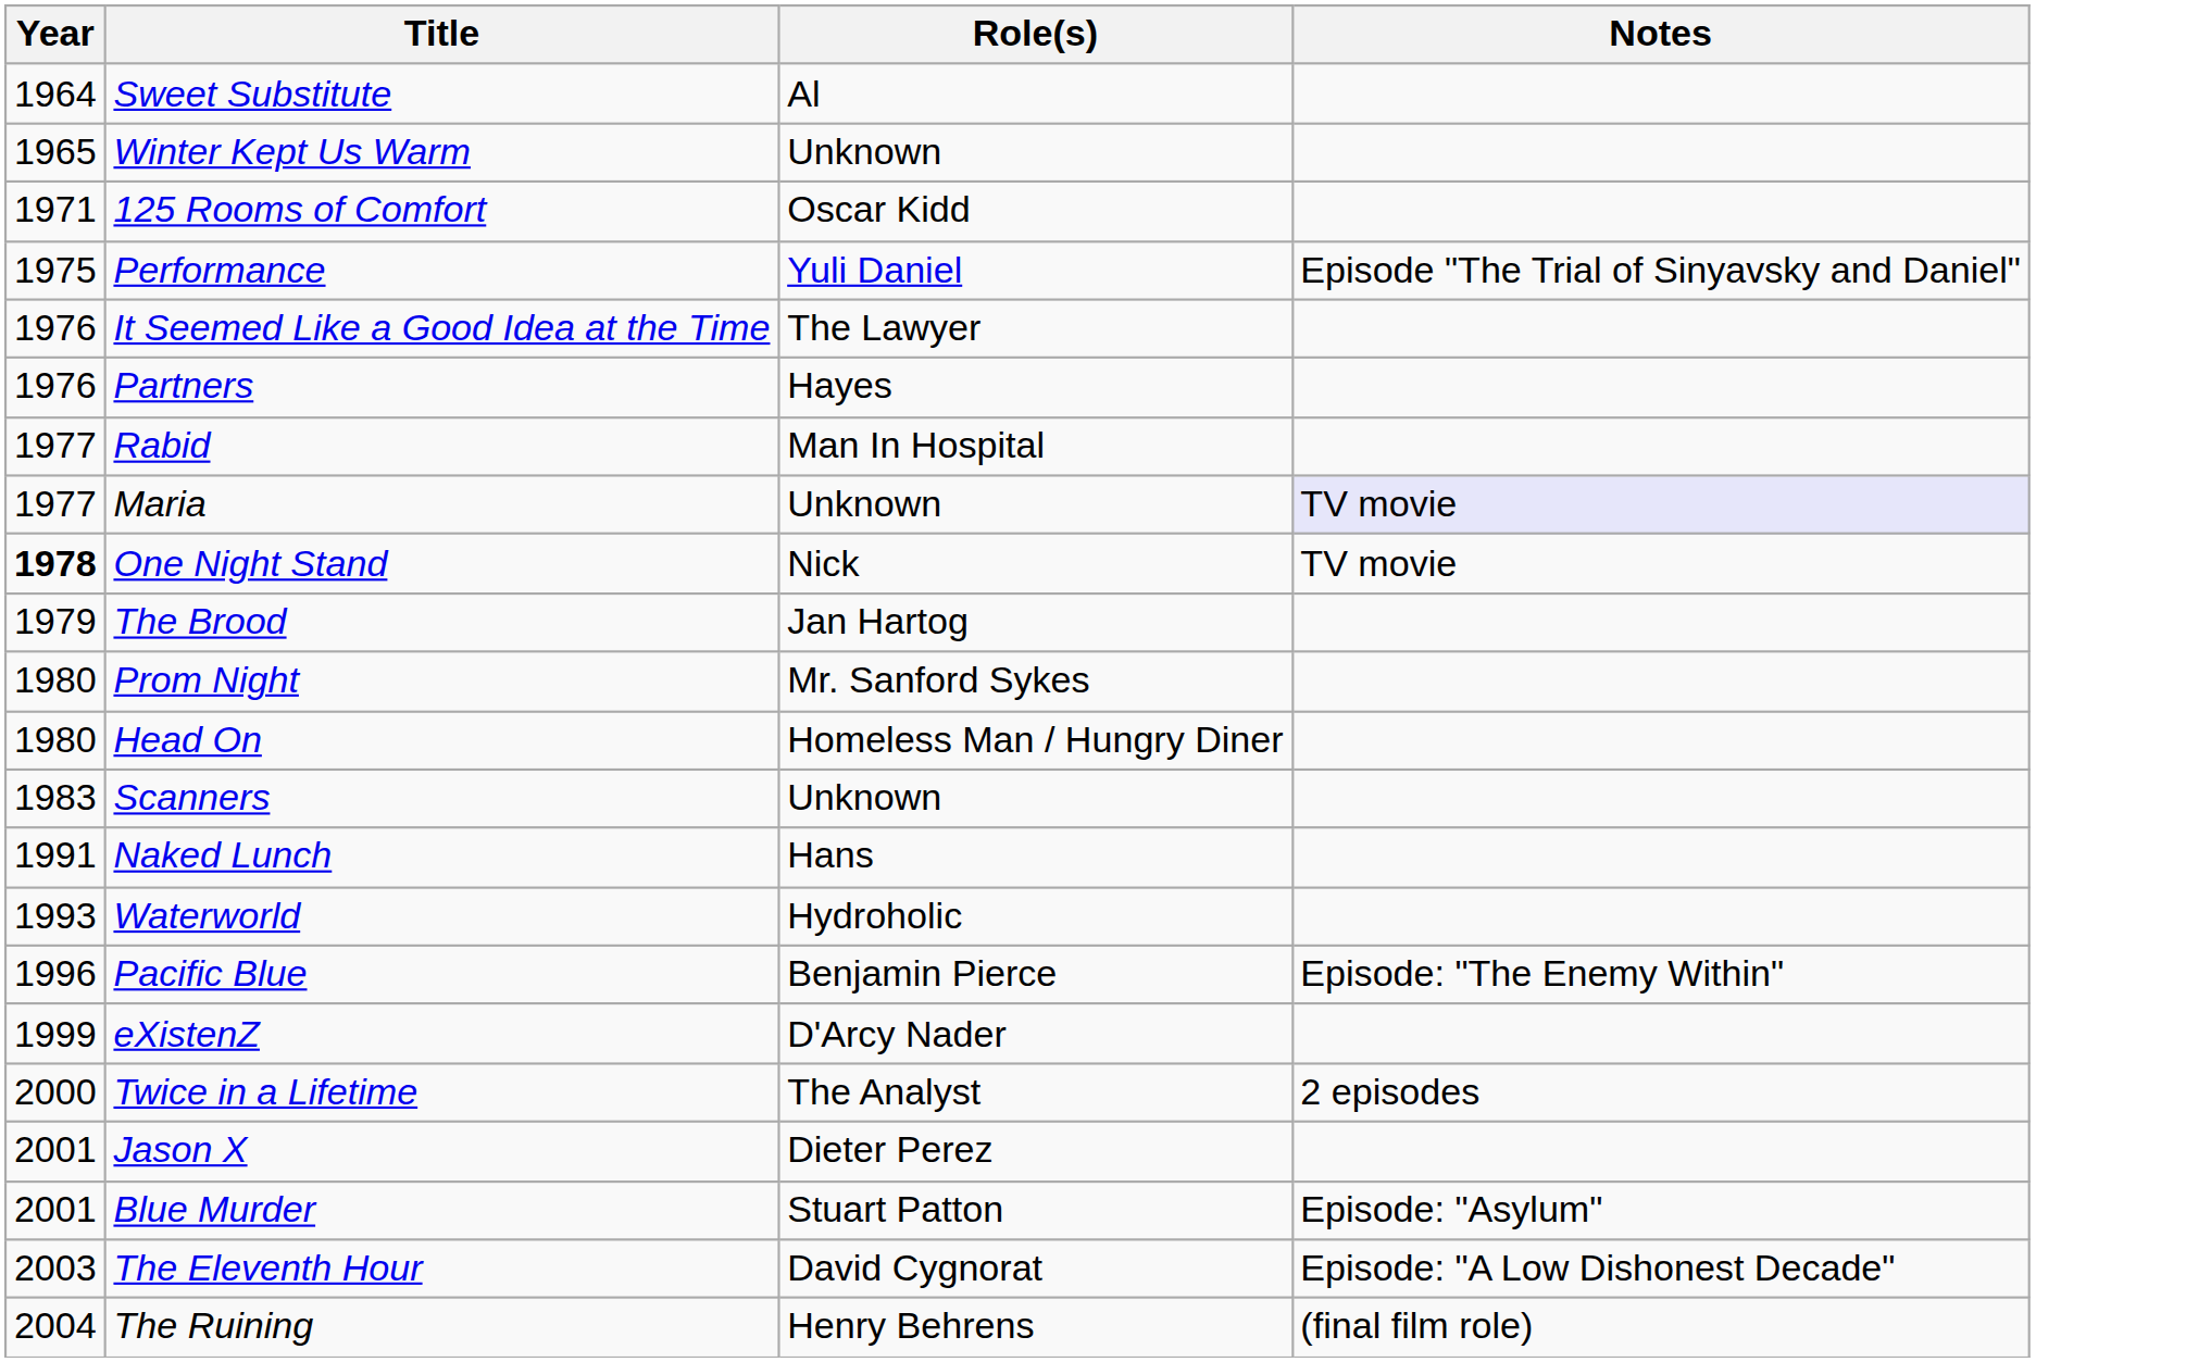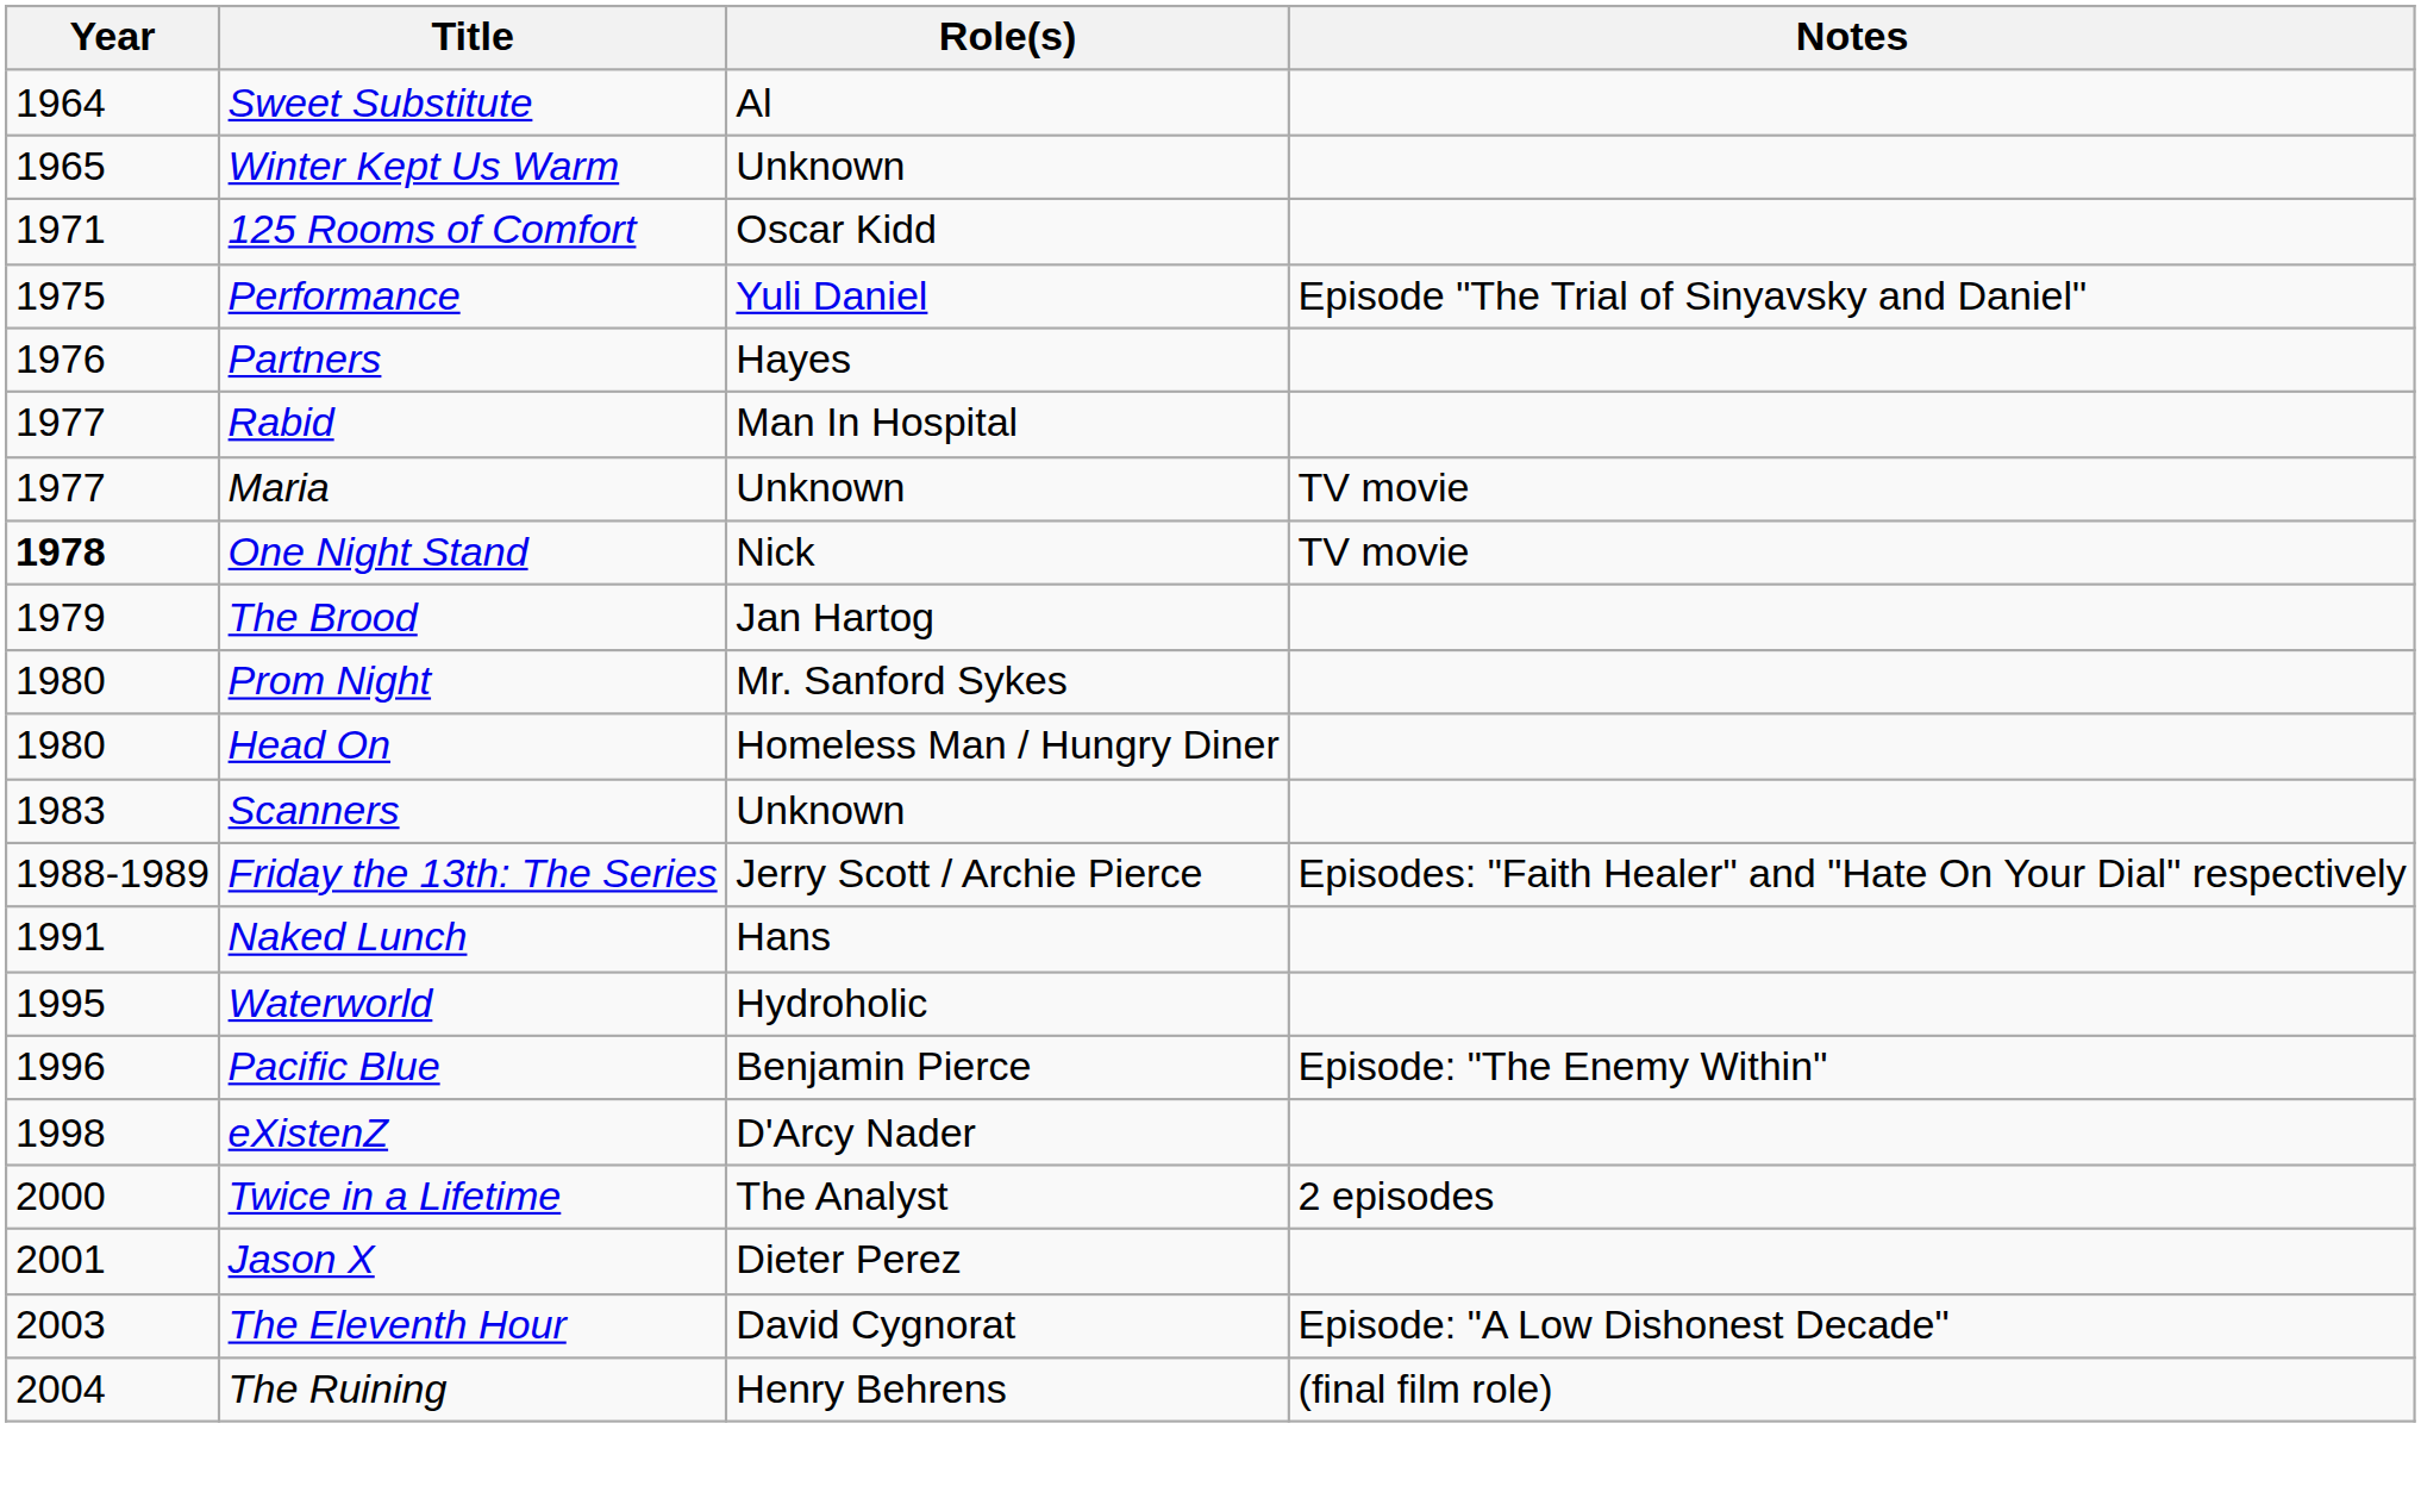 <table class="wikitable sortable">
 <tr>
 <th>Year</th>
 <th>Title</th>
 <th>Role(s)</th>
 <th class="unsortable">Notes</th>
 </tr>
 <tr>
 <td>1964</td>
 <td><em><a href='#'>Sweet Substitute</a></em></td>
 <td>Al</td>
 <td></td>
 </tr>
 <tr>
 <td>1965</td>
 <td><em><a href='#'>Winter Kept Us Warm</a></em></td>
 <td>Unknown</td>
 <td></td>
 </tr>
 <tr>
 <td>1971</td>
 <td><em><a href='#'>125 Rooms of Comfort</a></em></td>
 <td>Oscar Kidd</td>
 <td></td>
 </tr>
 <tr>
 <td>1975</td>
 <td><em><a href='#'>Performance</a></em></td>
 <td><a href='#'>Yuli Daniel</a></td>
 <td>Episode "The Trial of Sinyavsky and Daniel"</td>
 </tr>
 <tr>
 <td>1976</td>
-<td><em><a href='#'>It Seemed Like a Good Idea at the Time</a></em></td>
-<td>The Lawyer</td>
-<td></td>
-</tr>
-<tr>
-<td>1976</td>
 <td><em><a href='#'>Partners</a></em></td>
 <td>Hayes</td>
 <td></td>
 </tr>
 <tr>
 <td>1977</td>
 <td><em><a href='#'>Rabid</a></em></td>
 <td>Man In Hospital</td>
 <td></td>
 </tr>
 <tr>
 <td>1977</td>
 <td><em>Maria</em></td>
 <td>Unknown</td>
-<td style="background: lavender;">TV movie</td>
+<td>TV movie</td>
 </tr>
 <tr>
 <td><strong>1978</strong></td>
 <td><em><a href='#'>One Night Stand</a></em></td>
 <td>Nick</td>
 <td>TV movie</td>
 </tr>
 <tr>
 <td>1979</td>
 <td data-sort-value="Brood, The"><em><a href='#'>The Brood</a></em></td>
 <td>Jan Hartog</td>
 <td></td>
 </tr>
 <tr>
 <td>1980</td>
 <td><em><a href='#'>Prom Night</a></em></td>
 <td>Mr. Sanford Sykes</td>
 <td></td>
 </tr>
 <tr>
 <td>1980</td>
 <td><em><a href='#'>Head On</a></em></td>
 <td>Homeless Man / Hungry Diner</td>
 <td></td>
 </tr>
 <tr>
 <td>1983</td>
 <td><em><a href='#'>Scanners</a></em></td>
 <td>Unknown</td>
 <td></td>
 </tr>
 <tr>
+<td>1988-1989</td>
+<td><em><a href='#'>Friday the 13th: The Series</a></em></td>
+<td>Jerry Scott / Archie Pierce</td>
+<td>Episodes: "Faith Healer" and "Hate On Your Dial" respectively</td>
+</tr>
+<tr>
 <td>1991</td>
 <td><em><a href='#'>Naked Lunch</a></em></td>
 <td>Hans</td>
 <td></td>
 </tr>
 <tr>
-<td>1993</td>
+<td>1995</td>
 <td><em><a href='#'>Waterworld</a></em></td>
 <td>Hydroholic</td>
 <td></td>
 </tr>
 <tr>
 <td>1996</td>
 <td><em><a href='#'>Pacific Blue</a></em></td>
 <td>Benjamin Pierce</td>
 <td>Episode: "The Enemy Within"</td>
 </tr>
 <tr>
-<td>1999</td>
+<td>1998</td>
 <td><em><a href='#'>eXistenZ</a></em></td>
 <td>D'Arcy Nader</td>
 <td></td>
 </tr>
 <tr>
 <td>2000</td>
 <td><em><a href='#'>Twice in a Lifetime</a></em></td>
 <td>The Analyst</td>
 <td>2 episodes</td>
 </tr>
 <tr>
 <td>2001</td>
 <td><em><a href='#'>Jason X</a></em></td>
 <td>Dieter Perez</td>
 <td></td>
 </tr>
 <tr>
-<td>2001</td>
-<td><em><a href='#'>Blue Murder</a></em></td>
-<td>Stuart Patton</td>
-<td>Episode: "Asylum"</td>
-</tr>
-<tr>
 <td>2003</td>
 <td data-sort-value="Eleventh Hour, The"><em><a href='#'>The Eleventh Hour</a></em></td>
 <td>David Cygnorat</td>
 <td>Episode: "A Low Dishonest Decade"</td>
 </tr>
 <tr>
 <td>2004</td>
 <td data-sort-value="Ruining, The"><em>The Ruining</em></td>
 <td>Henry Behrens</td>
 <td>(final film role)</td>
 </tr>
 </table>
